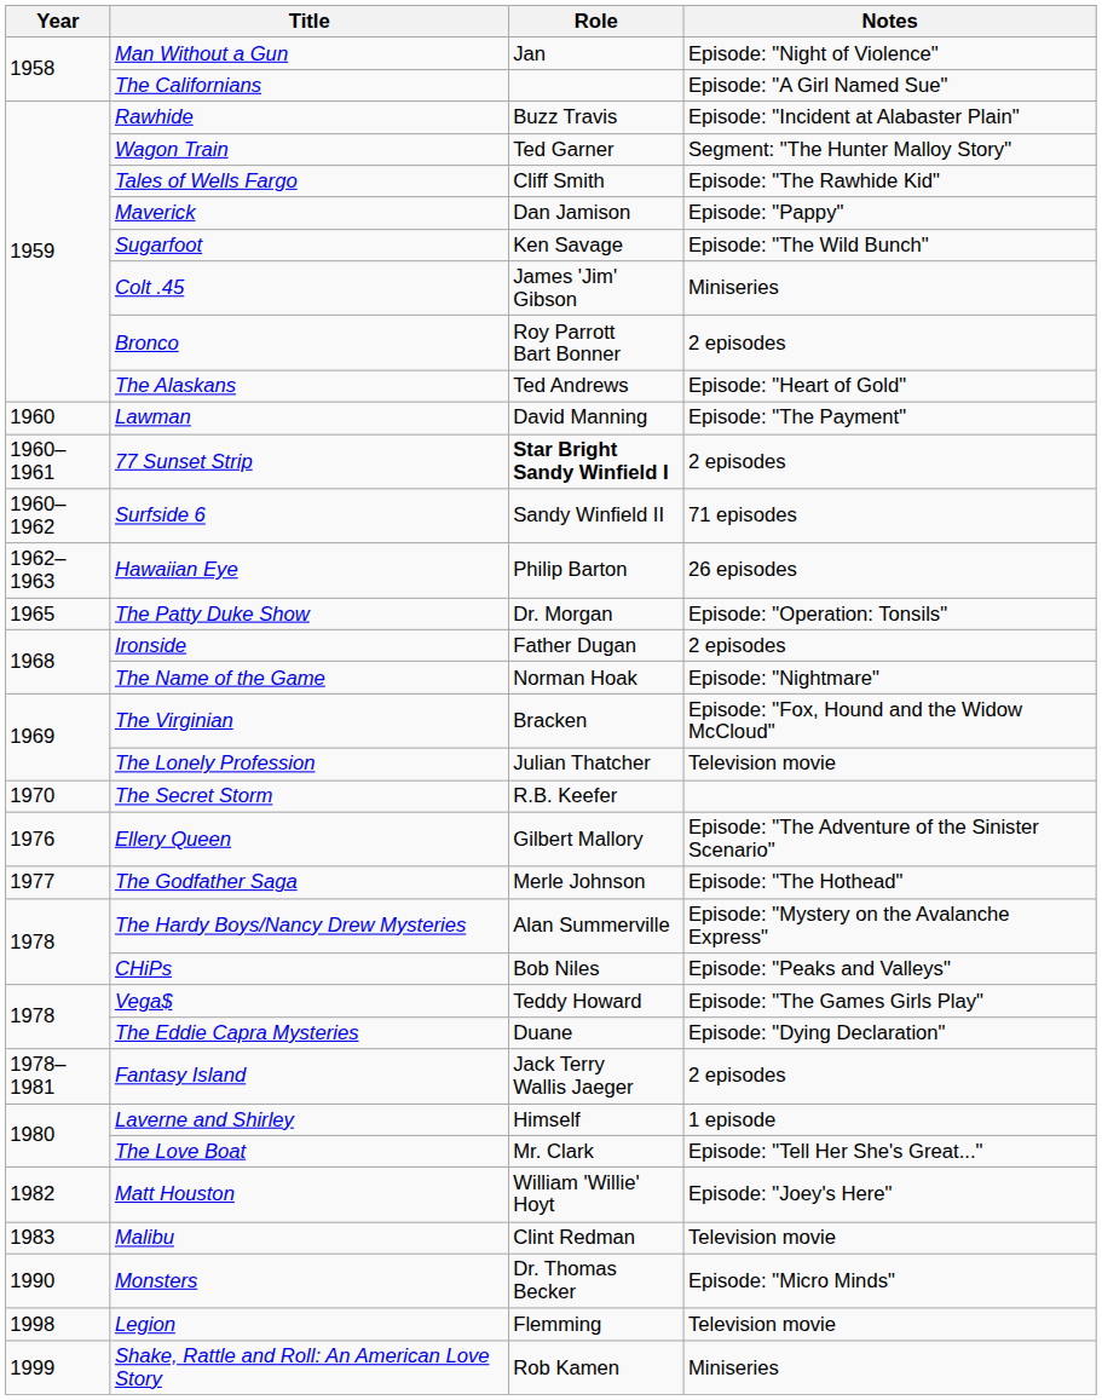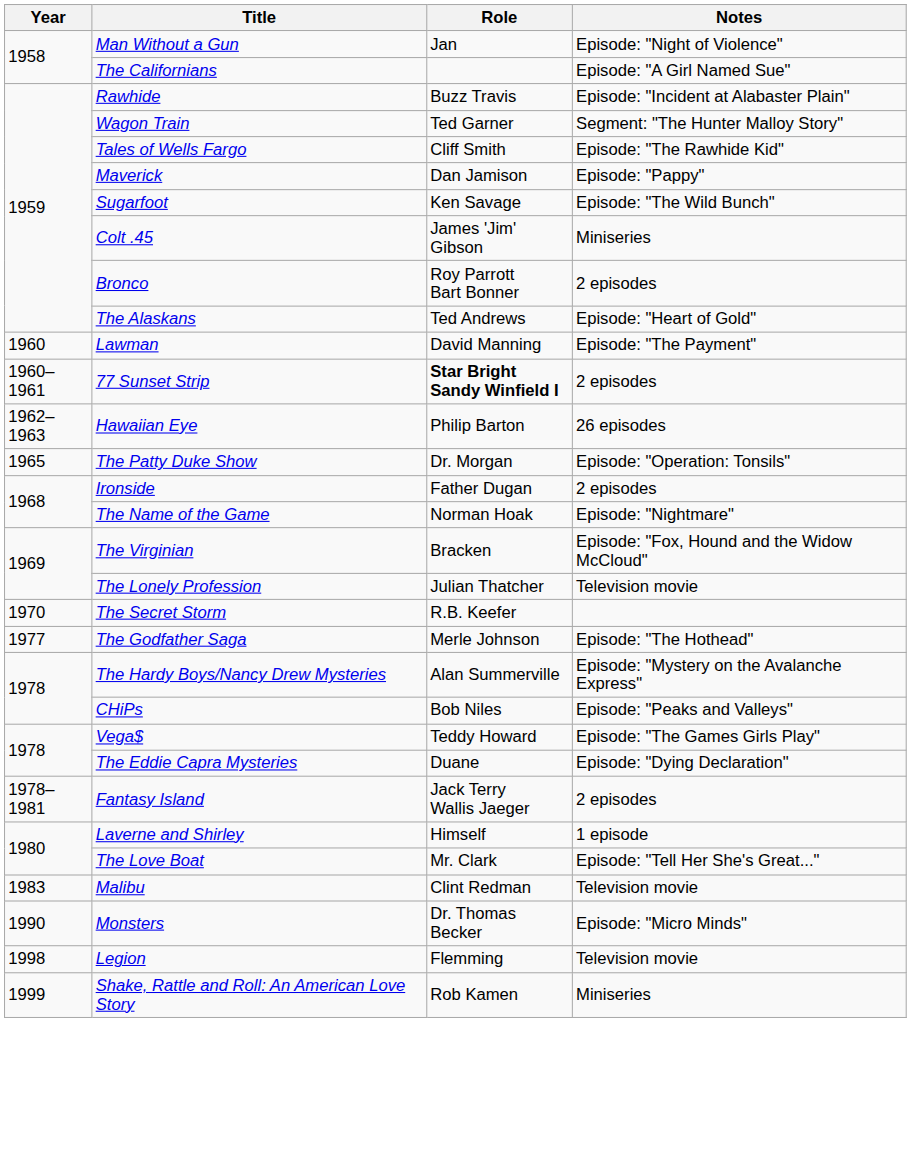 <table class="wikitable sortable">
 <tr>
 <th>Year</th>
 <th>Title</th>
 <th>Role</th>
 <th class="unsortable">Notes</th>
 </tr>
 <tr>
 <td rowspan="2">1958</td>
 <td><em><a href='#'>Man Without a Gun</a></em></td>
 <td>Jan</td>
 <td>Episode: "Night of Violence"</td>
 </tr>
 <tr>
 <td><em><a href='#'>The Californians</a></em></td>
 <td></td>
 <td>Episode: "A Girl Named Sue"</td>
 </tr>
 <tr>
 <td rowspan="8">1959</td>
 <td><em><a href='#'>Rawhide</a></em></td>
 <td>Buzz Travis</td>
 <td>Episode: "Incident at Alabaster Plain"</td>
 </tr>
 <tr>
 <td><em><a href='#'>Wagon Train</a></em></td>
 <td>Ted Garner</td>
 <td>Segment: "The Hunter Malloy Story"</td>
 </tr>
 <tr>
 <td><em><a href='#'>Tales of Wells Fargo</a></em></td>
 <td>Cliff Smith</td>
 <td>Episode: "The Rawhide Kid"</td>
 </tr>
 <tr>
 <td><em><a href='#'>Maverick</a></em></td>
 <td>Dan Jamison</td>
 <td>Episode: "Pappy"</td>
 </tr>
 <tr>
 <td><em><a href='#'>Sugarfoot</a></em></td>
 <td>Ken Savage</td>
 <td>Episode: "The Wild Bunch"</td>
 </tr>
 <tr>
 <td><em><a href='#'>Colt .45</a></em></td>
 <td>James 'Jim' Gibson</td>
 <td>Miniseries</td>
 </tr>
 <tr>
 <td><em><a href='#'>Bronco</a></em></td>
 <td>Roy Parrott<br>Bart Bonner</td>
 <td>2 episodes</td>
 </tr>
 <tr>
 <td><em><a href='#'>The Alaskans</a></em></td>
 <td>Ted Andrews</td>
 <td>Episode: "Heart of Gold"</td>
 </tr>
 <tr>
 <td>1960</td>
 <td><em><a href='#'>Lawman</a></em></td>
 <td>David Manning</td>
 <td>Episode: "The Payment"</td>
 </tr>
 <tr>
 <td>1960–1961</td>
 <td><em><a href='#'>77 Sunset Strip</a></em></td>
 <td><strong>Star Bright<br>Sandy Winfield I</strong></td>
 <td>2 episodes</td>
 </tr>
 <tr>
-<td>1960–1962</td>
-<td><em><a href='#'>Surfside 6</a></em></td>
-<td>Sandy Winfield II</td>
-<td>71 episodes</td>
-</tr>
-<tr>
 <td>1962–1963</td>
 <td><em><a href='#'>Hawaiian Eye</a></em></td>
 <td>Philip Barton</td>
 <td>26 episodes</td>
 </tr>
 <tr>
 <td>1965</td>
 <td><em><a href='#'>The Patty Duke Show</a></em></td>
 <td>Dr. Morgan</td>
 <td>Episode: "Operation: Tonsils"</td>
 </tr>
 <tr>
 <td rowspan="2">1968</td>
 <td><em><a href='#'>Ironside</a></em></td>
 <td>Father Dugan</td>
 <td>2 episodes</td>
 </tr>
 <tr>
 <td><em><a href='#'>The Name of the Game</a></em></td>
 <td>Norman Hoak</td>
 <td>Episode: "Nightmare"</td>
 </tr>
 <tr>
 <td rowspan="2">1969</td>
 <td><em><a href='#'>The Virginian</a></em></td>
 <td>Bracken</td>
 <td>Episode: "Fox, Hound and the Widow McCloud"</td>
 </tr>
 <tr>
 <td><em><a href='#'>The Lonely Profession</a></em></td>
 <td>Julian Thatcher</td>
 <td>Television movie</td>
 </tr>
 <tr>
 <td>1970</td>
 <td><em><a href='#'>The Secret Storm</a></em></td>
 <td>R.B. Keefer</td>
 <td></td>
-</tr>
-<tr>
-<td>1976</td>
-<td><em><a href='#'>Ellery Queen</a></em></td>
-<td>Gilbert Mallory</td>
-<td>Episode: "The Adventure of the Sinister Scenario"</td>
 </tr>
 <tr>
 <td>1977</td>
 <td><em><a href='#'>The Godfather Saga</a></em></td>
 <td>Merle Johnson</td>
 <td>Episode: "The Hothead"</td>
 </tr>
 <tr>
 <td rowspan="2">1978</td>
 <td><em><a href='#'>The Hardy Boys/Nancy Drew Mysteries</a></em></td>
 <td>Alan Summerville</td>
 <td>Episode: "Mystery on the Avalanche Express"</td>
 </tr>
 <tr>
 <td><em><a href='#'>CHiPs</a></em></td>
 <td>Bob Niles</td>
 <td>Episode: "Peaks and Valleys"</td>
 </tr>
 <tr>
 <td rowspan="2">1978</td>
 <td><em><a href='#'>Vega$</a></em></td>
 <td>Teddy Howard</td>
 <td>Episode: "The Games Girls Play"</td>
 </tr>
 <tr>
 <td><em><a href='#'>The Eddie Capra Mysteries</a></em></td>
 <td>Duane</td>
 <td>Episode: "Dying Declaration"</td>
 </tr>
 <tr>
 <td>1978–1981</td>
 <td><em><a href='#'>Fantasy Island</a></em></td>
 <td>Jack Terry<br>Wallis Jaeger</td>
 <td>2 episodes</td>
 </tr>
 <tr>
 <td rowspan="2">1980</td>
 <td><em><a href='#'>Laverne and Shirley</a></em></td>
 <td>Himself</td>
 <td>1 episode</td>
 </tr>
 <tr>
 <td><em><a href='#'>The Love Boat</a></em></td>
 <td>Mr. Clark</td>
 <td>Episode: "Tell Her She's Great..."</td>
 </tr>
 <tr>
-<td>1982</td>
-<td><em><a href='#'>Matt Houston</a></em></td>
-<td>William 'Willie' Hoyt</td>
-<td>Episode: "Joey's Here"</td>
-</tr>
-<tr>
 <td>1983</td>
 <td><em><a href='#'>Malibu</a></em></td>
 <td>Clint Redman</td>
 <td>Television movie</td>
 </tr>
 <tr>
 <td>1990</td>
 <td><em><a href='#'>Monsters</a></em></td>
 <td>Dr. Thomas Becker</td>
 <td>Episode: "Micro Minds"</td>
 </tr>
 <tr>
 <td>1998</td>
 <td><em><a href='#'>Legion</a></em></td>
 <td>Flemming</td>
 <td>Television movie</td>
 </tr>
 <tr>
 <td>1999</td>
 <td><em><a href='#'>Shake, Rattle and Roll: An American Love Story</a></em></td>
 <td>Rob Kamen</td>
 <td>Miniseries</td>
 </tr>
 </table>
